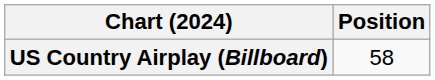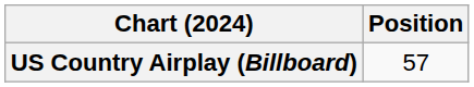 <table class="wikitable sortable plainrowheaders" style="text-align:center">
 <tr>
 <th scope="col">Chart (2024)</th>
 <th scope="col">Position</th>
 </tr>
 <tr>
 <th scope="row">US Country Airplay (<em>Billboard</em>)</th>
-<td>58</td>
+<td>57</td>
 </tr>
 </table>
